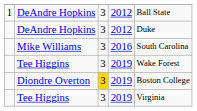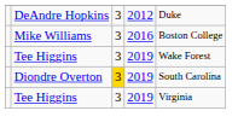 <table class="wikitable">
 <tr>
-</tr>
-<tr>
-<td>1</td>
-<td><a href='#'>DeAndre Hopkins</a></td>
-<td>3</td>
-<td><a href='#'>2012</a></td>
-<td style="font-size:80%;">Ball State</td>
 </tr>
 <tr>
 <td></td>
 <td><a href='#'>DeAndre Hopkins</a></td>
 <td>3</td>
 <td><a href='#'>2012</a></td>
 <td style="font-size:80%;">Duke</td>
 </tr>
 <tr>
 <td></td>
 <td><a href='#'>Mike Williams</a></td>
 <td>3</td>
 <td><a href='#'>2016</a></td>
-<td style="font-size:80%;">South Carolina</td>
+<td style="font-size:80%;">Boston College</td>
 </tr>
 <tr>
 <td></td>
 <td><a href='#'>Tee Higgins</a></td>
 <td>3</td>
 <td><a href='#'>2019</a></td>
 <td style="font-size:80%;">Wake Forest</td>
 </tr>
 <tr>
 <td></td>
 <td><a href='#'>Diondre Overton</a></td>
 <td style="background: gold;">3</td>
 <td><a href='#'>2019</a></td>
-<td style="font-size:80%;">Boston College</td>
+<td style="font-size:80%;">South Carolina</td>
 </tr>
 <tr>
 <td></td>
 <td><a href='#'>Tee Higgins</a></td>
 <td>3</td>
 <td><a href='#'>2019</a></td>
 <td style="font-size:80%;">Virginia</td>
 </tr>
 </table>
